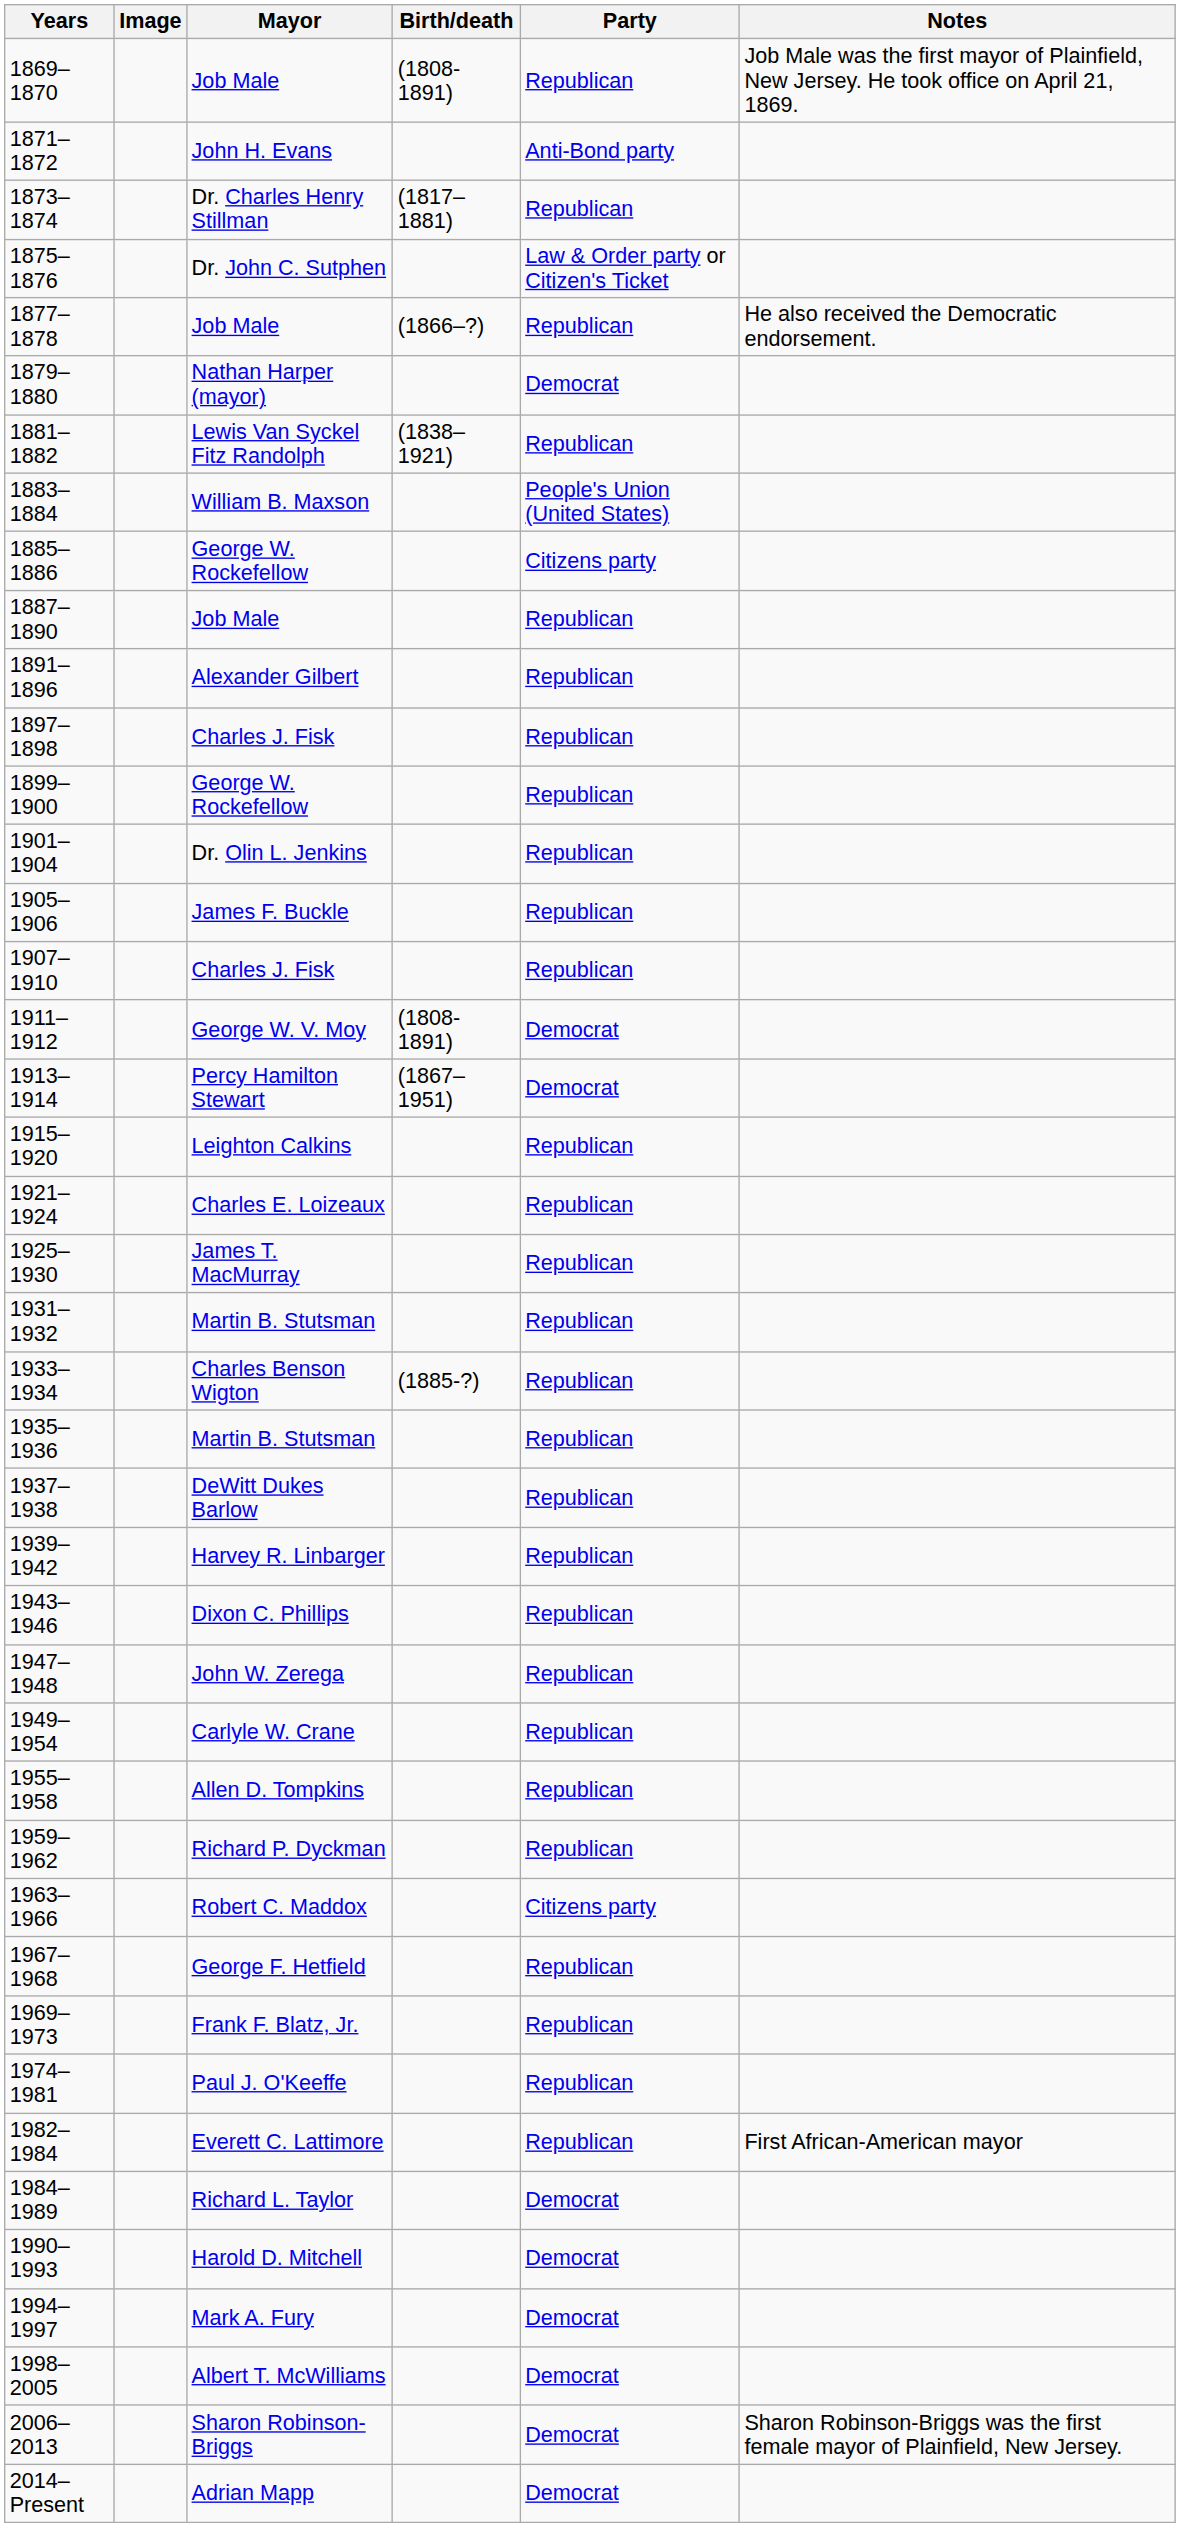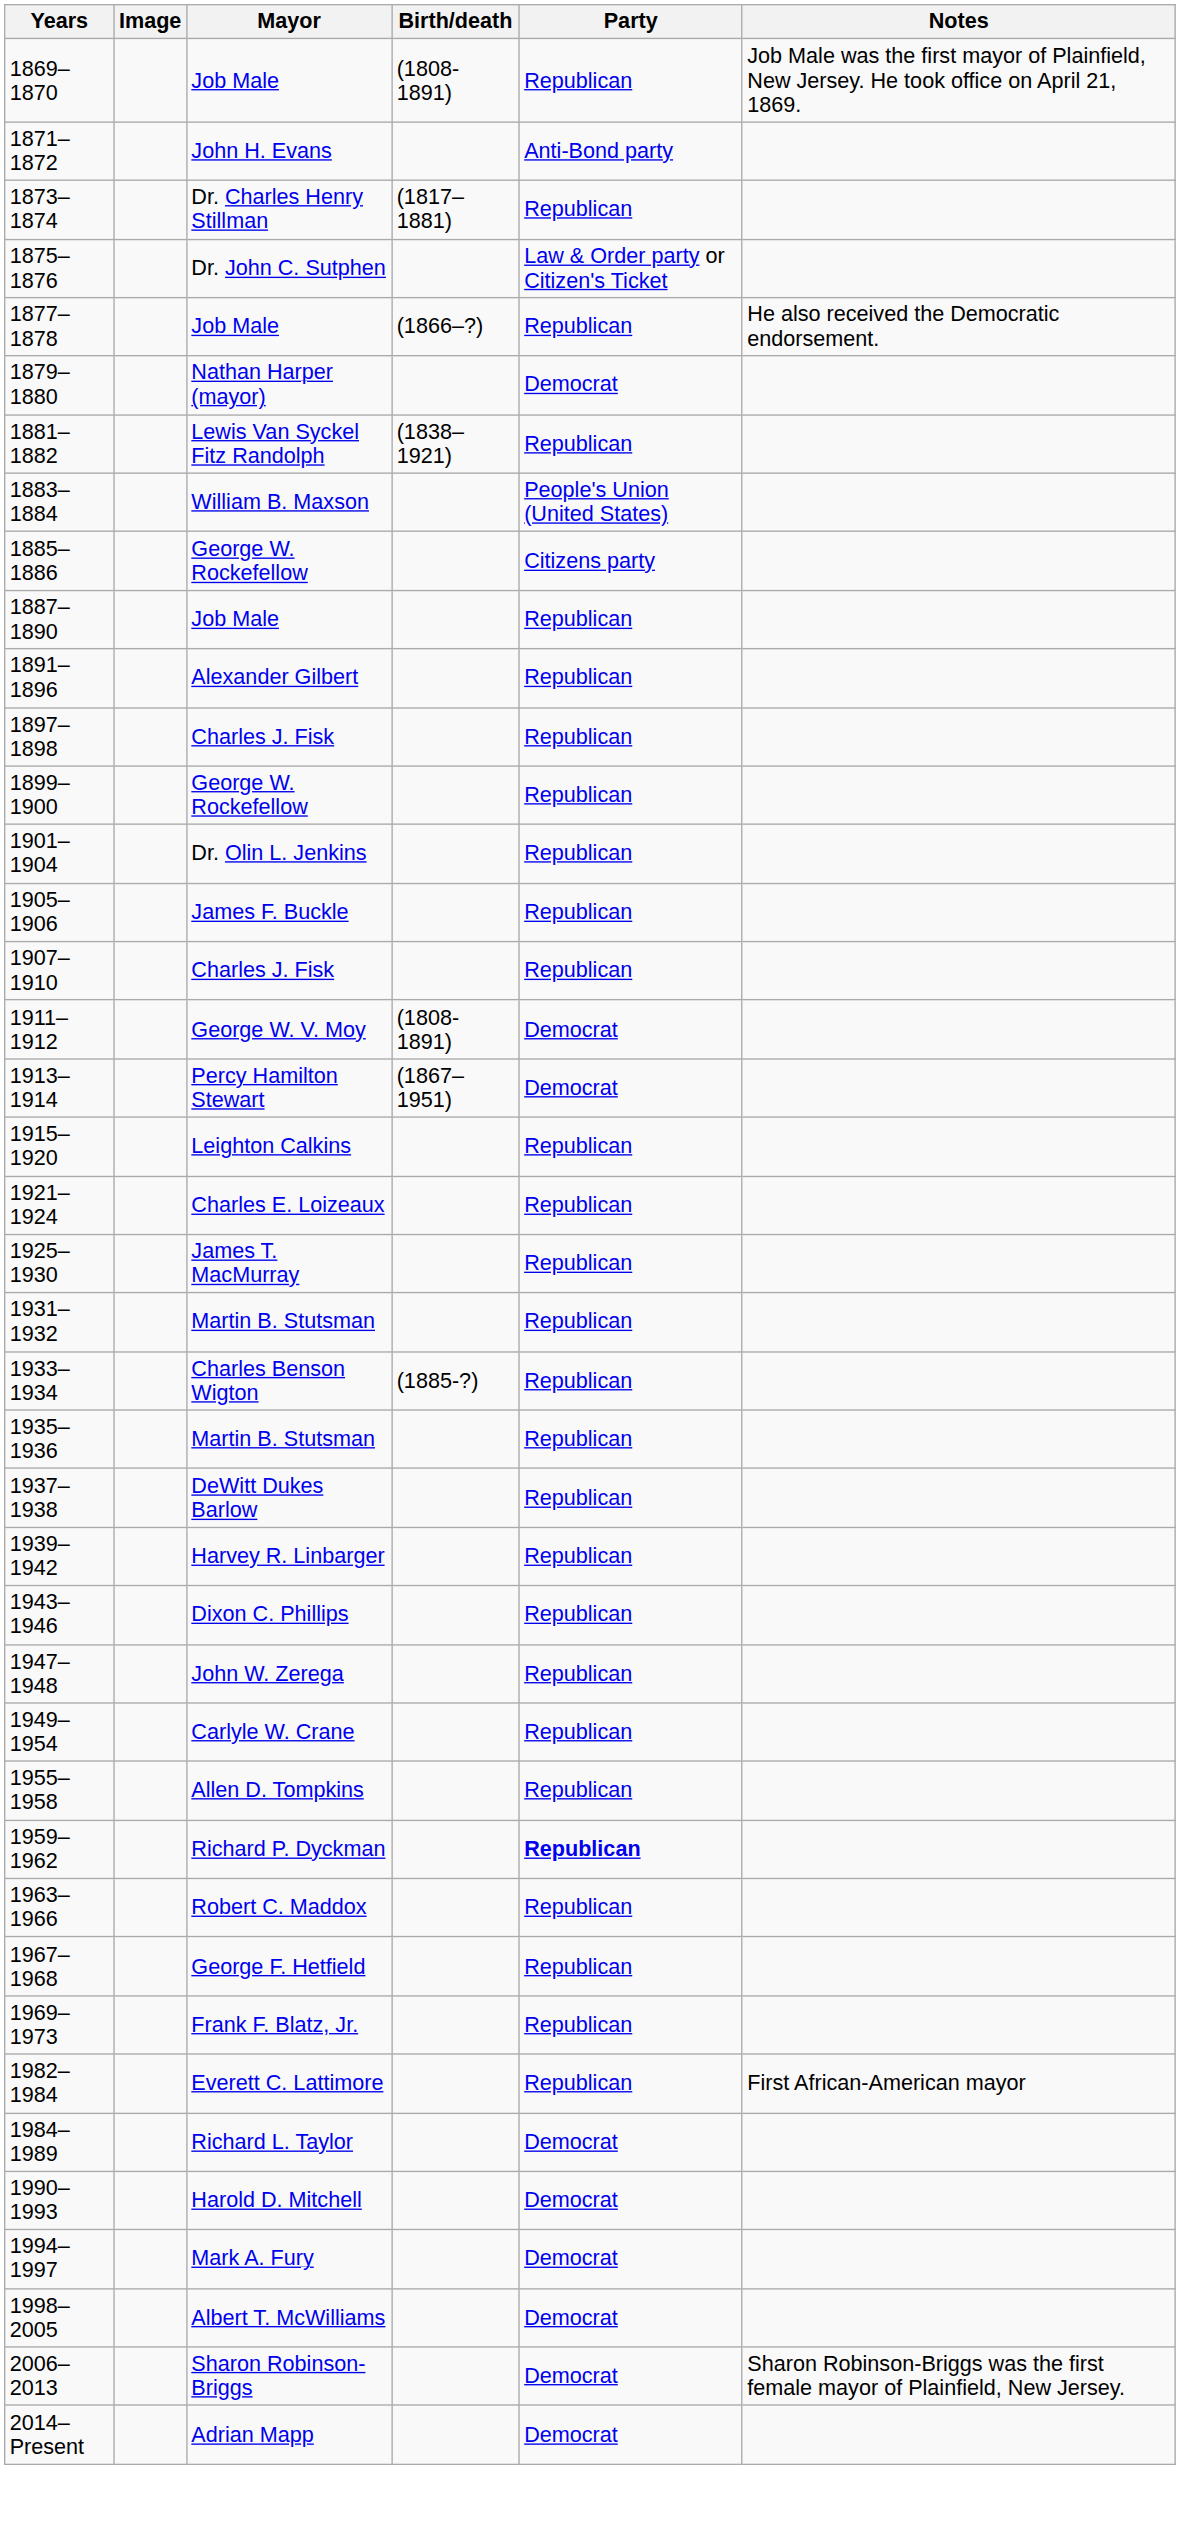 <table class="wikitable sortable">
 <tr>
 <th>Years</th>
 <th>Image</th>
 <th>Mayor</th>
 <th>Birth/death</th>
 <th>Party</th>
 <th>Notes</th>
 </tr>
 <tr>
 <td>1869–1870</td>
 <td></td>
 <td><a href='#'>Job Male</a></td>
 <td>(1808-1891)</td>
 <td><a href='#'>Republican</a></td>
 <td>Job Male was the first mayor of Plainfield, New Jersey. He took office on April 21, 1869.</td>
 </tr>
 <tr>
 <td>1871–1872</td>
 <td></td>
 <td><a href='#'>John H. Evans</a></td>
 <td></td>
 <td><a href='#'>Anti-Bond party</a></td>
 <td></td>
 </tr>
 <tr>
 <td>1873–1874</td>
 <td></td>
 <td>Dr. <a href='#'>Charles Henry Stillman</a></td>
 <td>(1817–1881)</td>
 <td><a href='#'>Republican</a></td>
 <td></td>
 </tr>
 <tr>
 <td>1875–1876</td>
 <td></td>
 <td>Dr. <a href='#'>John C. Sutphen</a></td>
 <td></td>
 <td><a href='#'>Law & Order party</a> or <a href='#'>Citizen's Ticket</a></td>
 <td></td>
 </tr>
 <tr>
 <td>1877–1878</td>
 <td></td>
 <td><a href='#'>Job Male</a></td>
 <td>(1866–?)</td>
 <td><a href='#'>Republican</a></td>
 <td>He also received the Democratic endorsement.</td>
 </tr>
 <tr>
 <td>1879–1880</td>
 <td></td>
 <td><a href='#'>Nathan Harper (mayor)</a></td>
 <td></td>
 <td><a href='#'>Democrat</a></td>
 <td></td>
 </tr>
 <tr>
 <td>1881–1882</td>
 <td></td>
 <td><a href='#'>Lewis Van Syckel Fitz Randolph</a></td>
 <td>(1838–1921)</td>
 <td><a href='#'>Republican</a></td>
 <td></td>
 </tr>
 <tr>
 <td>1883–1884</td>
 <td></td>
 <td><a href='#'>William B. Maxson</a></td>
 <td></td>
 <td><a href='#'>People's Union (United States)</a></td>
 <td></td>
 </tr>
 <tr>
 <td>1885–1886</td>
 <td></td>
 <td><a href='#'>George W. Rockefellow</a></td>
 <td></td>
 <td><a href='#'>Citizens party</a></td>
 <td></td>
 </tr>
 <tr>
 <td>1887–1890</td>
 <td></td>
 <td><a href='#'>Job Male</a></td>
 <td></td>
 <td><a href='#'>Republican</a></td>
 <td></td>
 </tr>
 <tr>
 <td>1891–1896</td>
 <td></td>
 <td><a href='#'>Alexander Gilbert</a></td>
 <td></td>
 <td><a href='#'>Republican</a></td>
 <td></td>
 </tr>
 <tr>
 <td>1897–1898</td>
 <td></td>
 <td><a href='#'>Charles J. Fisk</a></td>
 <td></td>
 <td><a href='#'>Republican</a></td>
 <td></td>
 </tr>
 <tr>
 <td>1899–1900</td>
 <td></td>
 <td><a href='#'>George W. Rockefellow</a></td>
 <td></td>
 <td><a href='#'>Republican</a></td>
 <td></td>
 </tr>
 <tr>
 <td>1901–1904</td>
 <td></td>
 <td>Dr. <a href='#'>Olin L. Jenkins</a></td>
 <td></td>
 <td><a href='#'>Republican</a></td>
 <td></td>
 </tr>
 <tr>
 <td>1905–1906</td>
 <td></td>
 <td><a href='#'>James F. Buckle</a></td>
 <td></td>
 <td><a href='#'>Republican</a></td>
 <td></td>
 </tr>
 <tr>
 <td>1907–1910</td>
 <td></td>
 <td><a href='#'>Charles J. Fisk</a></td>
 <td></td>
 <td><a href='#'>Republican</a></td>
 <td></td>
 </tr>
 <tr>
 <td>1911–1912</td>
 <td></td>
 <td><a href='#'>George W. V. Moy</a></td>
 <td>(1808-1891)</td>
 <td><a href='#'>Democrat</a></td>
 <td></td>
 </tr>
 <tr>
 <td>1913–1914</td>
 <td></td>
 <td><a href='#'>Percy Hamilton Stewart</a></td>
 <td>(1867–1951)</td>
 <td><a href='#'>Democrat</a></td>
 <td></td>
 </tr>
 <tr>
 <td>1915–1920</td>
 <td></td>
 <td><a href='#'>Leighton Calkins</a></td>
 <td></td>
 <td><a href='#'>Republican</a></td>
 <td></td>
 </tr>
 <tr>
 <td>1921–1924</td>
 <td></td>
 <td><a href='#'>Charles E. Loizeaux</a></td>
 <td></td>
 <td><a href='#'>Republican</a></td>
 <td></td>
 </tr>
 <tr>
 <td>1925–1930</td>
 <td></td>
 <td><a href='#'>James T. MacMurray</a></td>
 <td></td>
 <td><a href='#'>Republican</a></td>
 <td></td>
 </tr>
 <tr>
 <td>1931–1932</td>
 <td></td>
 <td><a href='#'>Martin B. Stutsman</a></td>
 <td></td>
 <td><a href='#'>Republican</a></td>
 <td></td>
 </tr>
 <tr>
 <td>1933–1934</td>
 <td></td>
 <td><a href='#'>Charles Benson Wigton</a></td>
 <td>(1885-?)</td>
 <td><a href='#'>Republican</a></td>
 <td></td>
 </tr>
 <tr>
 <td>1935–1936</td>
 <td></td>
 <td><a href='#'>Martin B. Stutsman</a></td>
 <td></td>
 <td><a href='#'>Republican</a></td>
 <td></td>
 </tr>
 <tr>
 <td>1937–1938</td>
 <td></td>
 <td><a href='#'>DeWitt Dukes Barlow</a></td>
 <td></td>
 <td><a href='#'>Republican</a></td>
 <td></td>
 </tr>
 <tr>
 <td>1939–1942</td>
 <td></td>
 <td><a href='#'>Harvey R. Linbarger</a></td>
 <td></td>
 <td><a href='#'>Republican</a></td>
 <td></td>
 </tr>
 <tr>
 <td>1943–1946</td>
 <td></td>
 <td><a href='#'>Dixon C. Phillips</a></td>
 <td></td>
 <td><a href='#'>Republican</a></td>
 <td></td>
 </tr>
 <tr>
 <td>1947–1948</td>
 <td></td>
 <td><a href='#'>John W. Zerega</a></td>
 <td></td>
 <td><a href='#'>Republican</a></td>
 <td></td>
 </tr>
 <tr>
 <td>1949–1954</td>
 <td></td>
 <td><a href='#'>Carlyle W. Crane</a></td>
 <td></td>
 <td><a href='#'>Republican</a></td>
 <td></td>
 </tr>
 <tr>
 <td>1955–1958</td>
 <td></td>
 <td><a href='#'>Allen D. Tompkins</a></td>
 <td></td>
 <td><a href='#'>Republican</a></td>
 <td></td>
 </tr>
 <tr>
 <td>1959–1962</td>
 <td></td>
 <td><a href='#'>Richard P. Dyckman</a></td>
 <td></td>
-<td><a href='#'>Republican</a></td>
+<td><strong><a href='#'>Republican</a></strong></td>
 <td></td>
 </tr>
 <tr>
 <td>1963–1966</td>
 <td></td>
 <td><a href='#'>Robert C. Maddox</a></td>
 <td></td>
-<td><a href='#'>Citizens party</a></td>
+<td><a href='#'>Republican</a></td>
 <td></td>
 </tr>
 <tr>
 <td>1967–1968</td>
 <td></td>
 <td><a href='#'>George F. Hetfield</a></td>
 <td></td>
 <td><a href='#'>Republican</a></td>
 <td></td>
 </tr>
 <tr>
 <td>1969–1973</td>
 <td></td>
 <td><a href='#'>Frank F. Blatz, Jr.</a></td>
-<td></td>
-<td><a href='#'>Republican</a></td>
-<td></td>
-</tr>
-<tr>
-<td>1974–1981</td>
-<td></td>
-<td><a href='#'>Paul J. O'Keeffe</a></td>
 <td></td>
 <td><a href='#'>Republican</a></td>
 <td></td>
 </tr>
 <tr>
 <td>1982–1984</td>
 <td></td>
 <td><a href='#'>Everett C. Lattimore</a></td>
 <td></td>
 <td><a href='#'>Republican</a></td>
 <td>First African-American mayor</td>
 </tr>
 <tr>
 <td>1984–1989</td>
 <td></td>
 <td><a href='#'>Richard L. Taylor</a></td>
 <td></td>
 <td><a href='#'>Democrat</a></td>
 <td></td>
 </tr>
 <tr>
 <td>1990–1993</td>
 <td></td>
 <td><a href='#'>Harold D. Mitchell</a></td>
 <td></td>
 <td><a href='#'>Democrat</a></td>
 <td></td>
 </tr>
 <tr>
 <td>1994–1997</td>
 <td></td>
 <td><a href='#'>Mark A. Fury</a></td>
 <td></td>
 <td><a href='#'>Democrat</a></td>
 <td></td>
 </tr>
 <tr>
 <td>1998–2005</td>
 <td></td>
 <td><a href='#'>Albert T. McWilliams</a></td>
 <td></td>
 <td><a href='#'>Democrat</a></td>
 <td></td>
 </tr>
 <tr>
 <td>2006–2013</td>
 <td></td>
 <td><a href='#'>Sharon Robinson-Briggs</a></td>
 <td></td>
 <td><a href='#'>Democrat</a></td>
 <td>Sharon Robinson-Briggs was the first female mayor of Plainfield, New Jersey.</td>
 </tr>
 <tr>
 <td>2014–Present</td>
 <td></td>
 <td><a href='#'>Adrian Mapp</a></td>
 <td></td>
 <td><a href='#'>Democrat</a></td>
 <td></td>
 </tr>
 </table>
